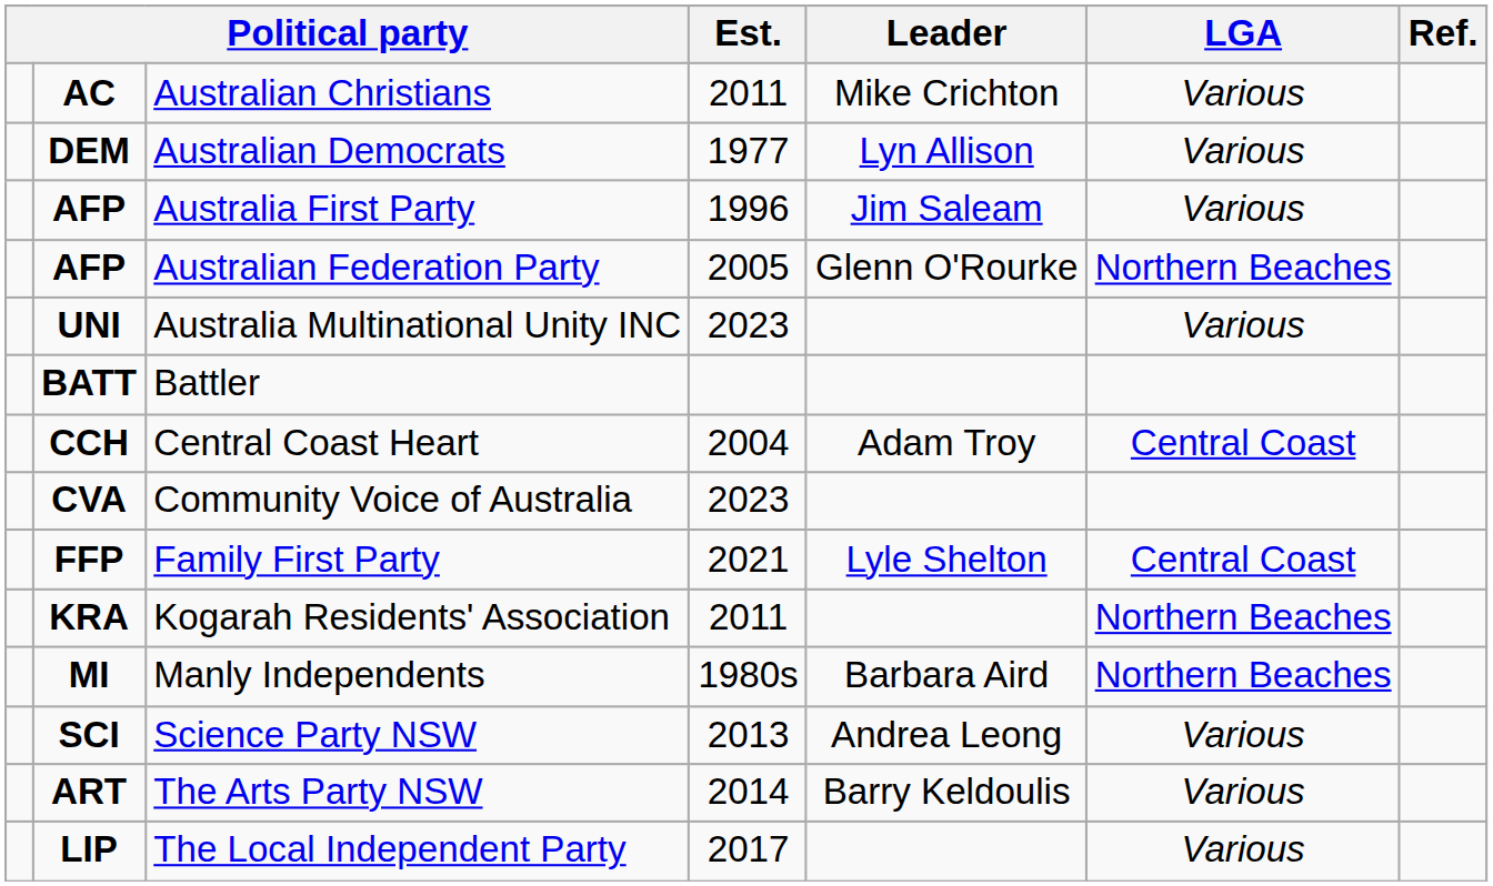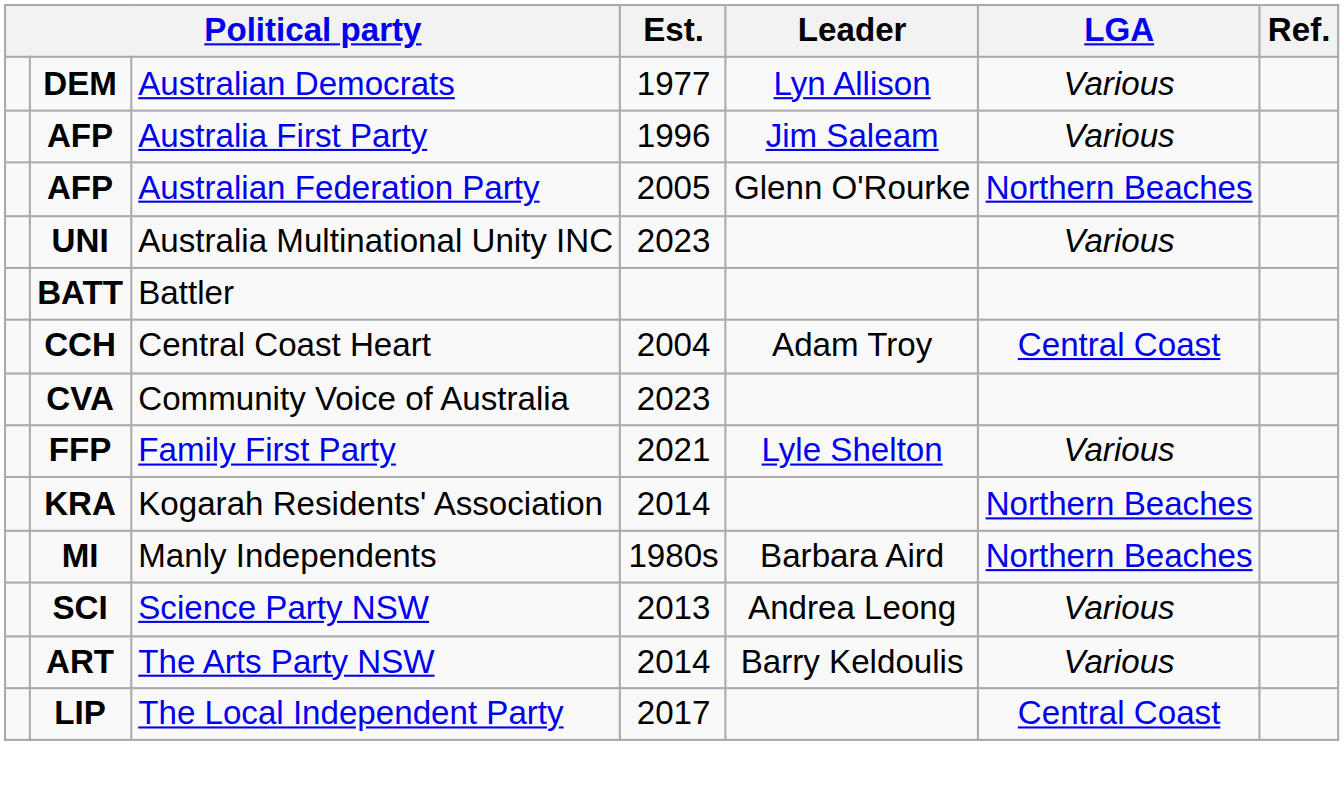 <table class="wikitable" style="text-align:center">
 <tr>
 <th colspan="3"><a href='#'>Political party</a></th>
 <th>Est.</th>
 <th>Leader</th>
 <th><a href='#'>LGA</a></th>
 <th>Ref.</th>
-</tr>
-<tr>
-<td> </td>
-<td><strong>AC</strong></td>
-<td style="text-align:left;"><a href='#'>Australian Christians</a></td>
-<td>2011</td>
-<td>Mike Crichton</td>
-<td><em>Various</em></td>
-<td></td>
 </tr>
 <tr>
 <td> </td>
 <td><strong>DEM</strong></td>
 <td style="text-align:left;"><a href='#'>Australian Democrats</a></td>
 <td>1977</td>
 <td><a href='#'>Lyn Allison</a></td>
 <td><em>Various</em></td>
 <td></td>
 </tr>
 <tr>
 <td> </td>
 <td><strong>AFP</strong></td>
 <td style="text-align:left;"><a href='#'>Australia First Party</a></td>
 <td>1996</td>
 <td><a href='#'>Jim Saleam</a></td>
 <td><em>Various</em></td>
 <td></td>
 </tr>
 <tr>
 <td> </td>
 <td><strong>AFP</strong></td>
 <td style="text-align:left;"><a href='#'>Australian Federation Party</a></td>
 <td>2005</td>
 <td>Glenn O'Rourke</td>
 <td><a href='#'>Northern Beaches</a></td>
 <td></td>
 </tr>
 <tr>
 <td> </td>
 <td><strong>UNI</strong></td>
 <td style="text-align:left;">Australia Multinational Unity INC</td>
 <td>2023</td>
 <td></td>
 <td><em>Various</em></td>
 <td></td>
 </tr>
 <tr>
 <td> </td>
 <td><strong>BATT</strong></td>
 <td style="text-align:left;">Battler</td>
 <td></td>
 <td></td>
 <td></td>
 <td></td>
 </tr>
 <tr>
 <td> </td>
 <td><strong>CCH</strong></td>
 <td style="text-align:left;">Central Coast Heart</td>
 <td>2004</td>
 <td>Adam Troy</td>
 <td><a href='#'>Central Coast</a></td>
 <td></td>
 </tr>
 <tr>
 <td> </td>
 <td><strong>CVA</strong></td>
 <td style="text-align:left;">Community Voice of Australia</td>
 <td>2023</td>
 <td></td>
 <td></td>
 <td></td>
 </tr>
 <tr>
 <td> </td>
 <td><strong>FFP</strong></td>
 <td style="text-align:left;"><a href='#'>Family First Party</a></td>
 <td>2021</td>
 <td><a href='#'>Lyle Shelton</a></td>
-<td><a href='#'>Central Coast</a></td>
+<td><em>Various</em></td>
 <td></td>
 </tr>
 <tr>
 <td> </td>
 <td><strong>KRA</strong></td>
 <td style="text-align:left;">Kogarah Residents' Association</td>
-<td>2011</td>
+<td>2014</td>
 <td></td>
 <td><a href='#'>Northern Beaches</a></td>
 <td></td>
 </tr>
 <tr>
 <td> </td>
 <td><strong>MI</strong></td>
 <td style="text-align:left;">Manly Independents</td>
 <td>1980s</td>
 <td>Barbara Aird</td>
 <td><a href='#'>Northern Beaches</a></td>
 <td></td>
 </tr>
 <tr>
 <td> </td>
 <td><strong>SCI</strong></td>
 <td style="text-align:left;"><a href='#'>Science Party NSW</a></td>
 <td>2013</td>
 <td>Andrea Leong</td>
 <td><em>Various</em></td>
 <td></td>
 </tr>
 <tr>
 <td> </td>
 <td><strong>ART</strong></td>
 <td style="text-align:left;"><a href='#'>The Arts Party NSW</a></td>
 <td>2014</td>
 <td>Barry Keldoulis</td>
 <td><em>Various</em></td>
 <td></td>
 </tr>
 <tr>
 <td> </td>
 <td><strong>LIP</strong></td>
 <td style="text-align:left;"><a href='#'>The Local Independent Party</a></td>
 <td>2017</td>
 <td></td>
-<td><em>Various</em></td>
+<td><a href='#'>Central Coast</a></td>
 <td></td>
 </tr>
 </table>
